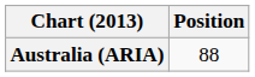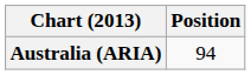 <table class="wikitable sortable plainrowheaders">
 <tr>
 <th>Chart (2013)</th>
 <th>Position</th>
 </tr>
 <tr>
 <th scope="row">Australia (ARIA)</th>
-<td style="text-align:center;">88</td>
+<td style="text-align:center;">94</td>
 </tr>
 </table>
